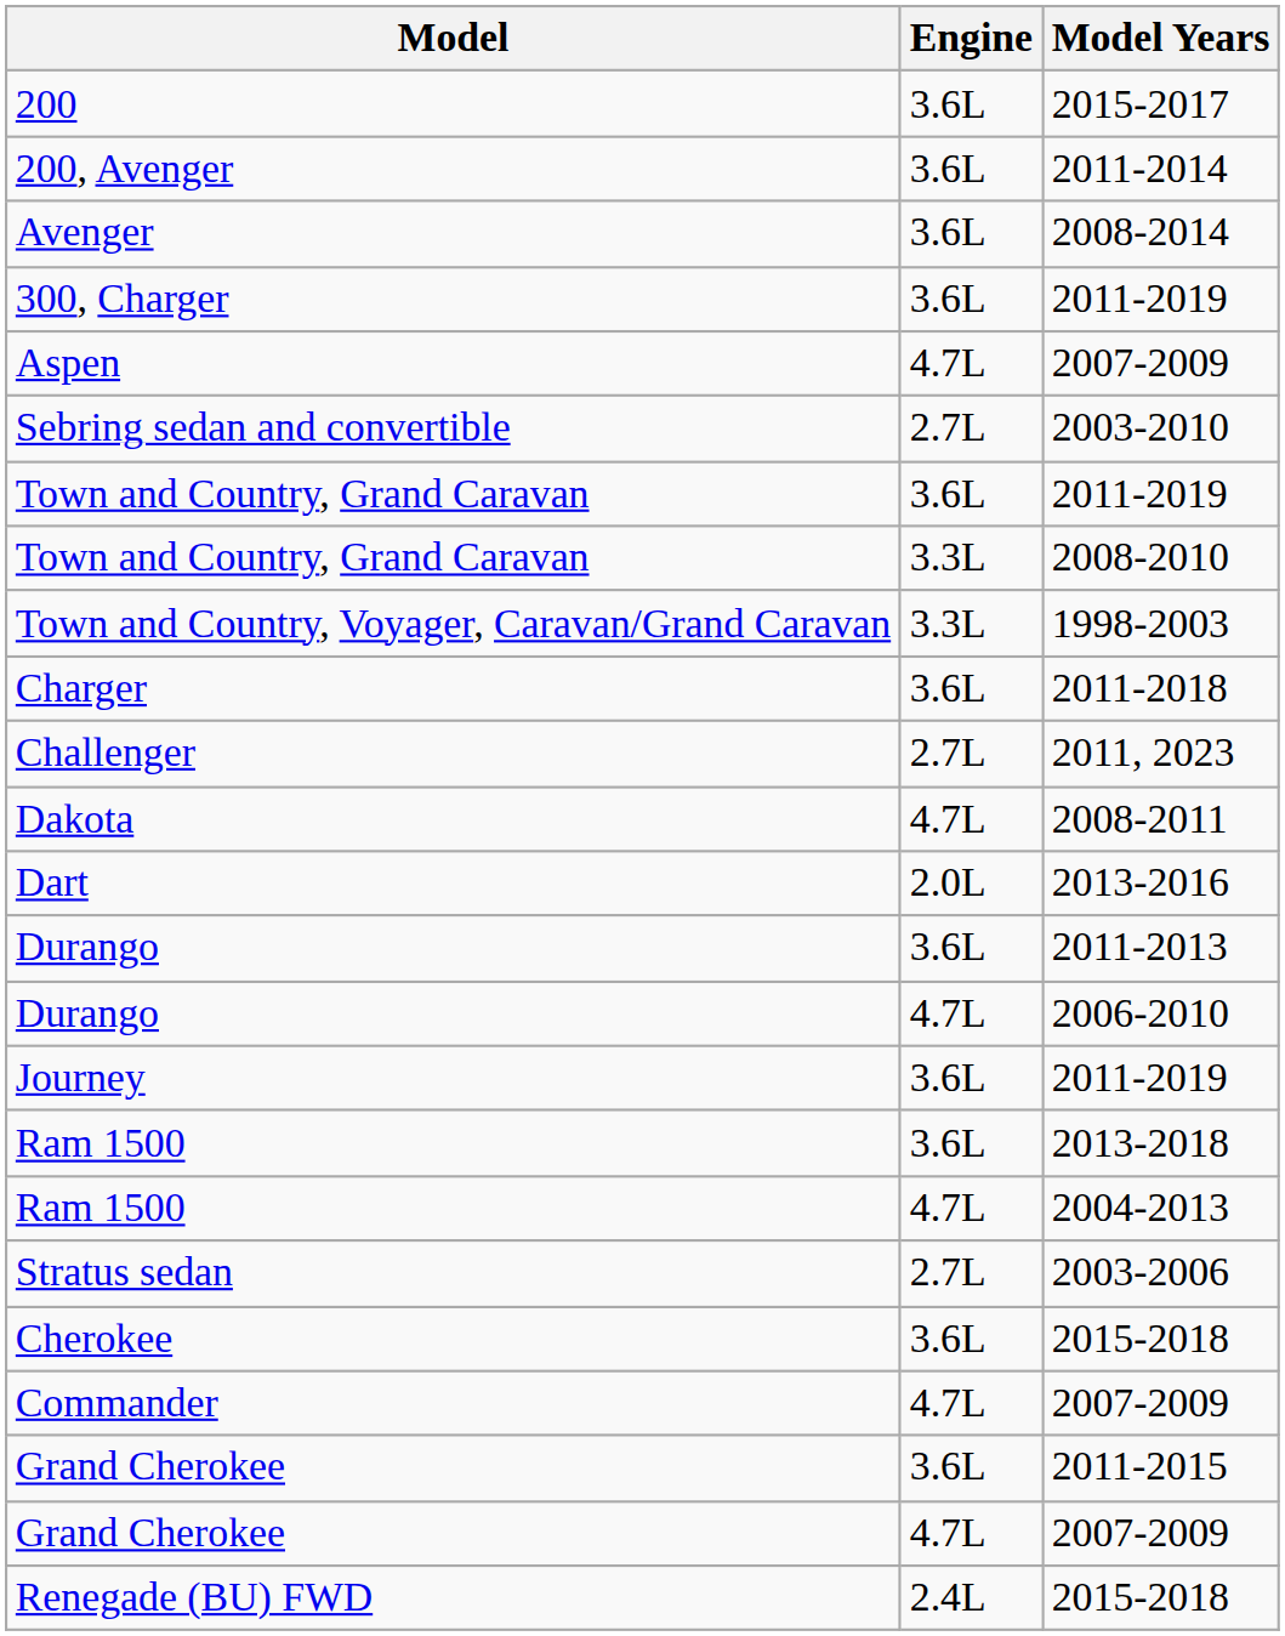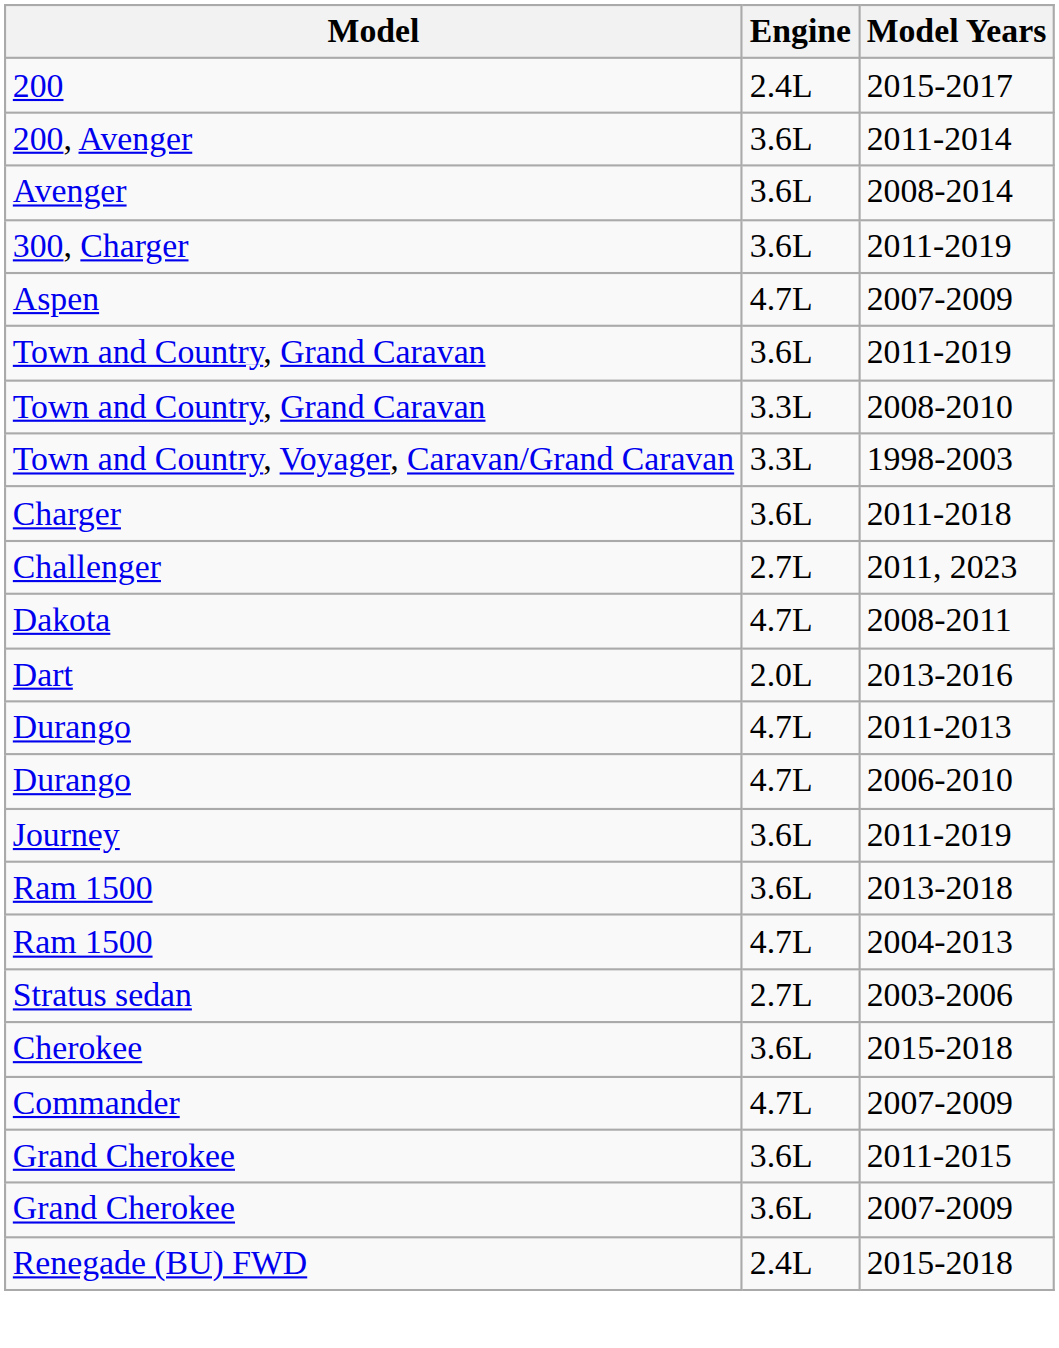 <table class="wikitable">
 <tr>
 <th>Model</th>
 <th>Engine</th>
 <th>Model Years</th>
 </tr>
 <tr>
 <td><a href='#'>200</a></td>
-<td>3.6L</td>
+<td>2.4L</td>
 <td>2015-2017</td>
 </tr>
 <tr>
 <td><a href='#'>200</a>, <a href='#'>Avenger</a></td>
 <td>3.6L</td>
 <td>2011-2014</td>
 </tr>
 <tr>
 <td><a href='#'>Avenger</a></td>
 <td>3.6L</td>
 <td>2008-2014</td>
 </tr>
 <tr>
 <td><a href='#'>300</a>, <a href='#'>Charger</a></td>
 <td>3.6L</td>
 <td>2011-2019</td>
 </tr>
 <tr>
 <td><a href='#'>Aspen</a></td>
 <td>4.7L</td>
 <td>2007-2009</td>
-</tr>
-<tr>
-<td><a href='#'>Sebring sedan and convertible</a></td>
-<td>2.7L</td>
-<td>2003-2010</td>
 </tr>
 <tr>
 <td><a href='#'>Town and Country</a>, <a href='#'>Grand Caravan</a></td>
 <td>3.6L</td>
 <td>2011-2019</td>
 </tr>
 <tr>
 <td><a href='#'>Town and Country</a>, <a href='#'>Grand Caravan</a></td>
 <td>3.3L</td>
 <td>2008-2010</td>
 </tr>
 <tr>
 <td><a href='#'>Town and Country</a>, <a href='#'>Voyager</a>, <a href='#'>Caravan/Grand Caravan</a></td>
 <td>3.3L</td>
 <td>1998-2003</td>
 </tr>
 <tr>
 <td><a href='#'>Charger</a></td>
 <td>3.6L</td>
 <td>2011-2018</td>
 </tr>
 <tr>
 <td><a href='#'>Challenger</a></td>
 <td>2.7L</td>
 <td>2011, 2023</td>
 </tr>
 <tr>
 <td><a href='#'>Dakota</a></td>
 <td>4.7L</td>
 <td>2008-2011</td>
 </tr>
 <tr>
 <td><a href='#'>Dart</a></td>
 <td>2.0L</td>
 <td>2013-2016</td>
 </tr>
 <tr>
 <td><a href='#'>Durango</a></td>
-<td>3.6L</td>
+<td>4.7L</td>
 <td>2011-2013</td>
 </tr>
 <tr>
 <td><a href='#'>Durango</a></td>
 <td>4.7L</td>
 <td>2006-2010</td>
 </tr>
 <tr>
 <td><a href='#'>Journey</a></td>
 <td>3.6L</td>
 <td>2011-2019</td>
 </tr>
 <tr>
 <td><a href='#'>Ram 1500</a></td>
 <td>3.6L</td>
 <td>2013-2018</td>
 </tr>
 <tr>
 <td><a href='#'>Ram 1500</a></td>
 <td>4.7L</td>
 <td>2004-2013</td>
 </tr>
 <tr>
 <td><a href='#'>Stratus sedan</a></td>
 <td>2.7L</td>
 <td>2003-2006</td>
 </tr>
 <tr>
 <td><a href='#'>Cherokee</a></td>
 <td>3.6L</td>
 <td>2015-2018</td>
 </tr>
 <tr>
 <td><a href='#'>Commander</a></td>
 <td>4.7L</td>
 <td>2007-2009</td>
 </tr>
 <tr>
 <td><a href='#'>Grand Cherokee</a></td>
 <td>3.6L</td>
 <td>2011-2015</td>
 </tr>
 <tr>
 <td><a href='#'>Grand Cherokee</a></td>
-<td>4.7L</td>
+<td>3.6L</td>
 <td>2007-2009</td>
 </tr>
 <tr>
 <td><a href='#'>Renegade (BU) FWD</a></td>
 <td>2.4L</td>
 <td>2015-2018</td>
 </tr>
 </table>
